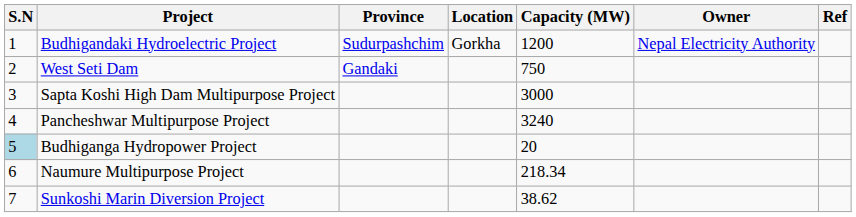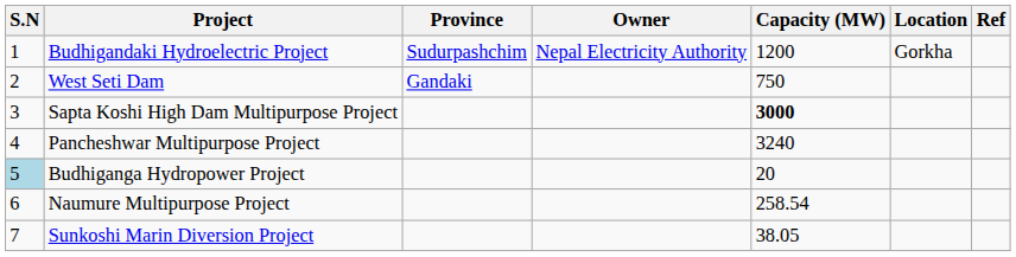 <table class="wikitable sortable">
 <tr>
 <th>S.N</th>
 <th>Project</th>
 <th>Province</th>
+<th>Owner</th>
+<th>Capacity (MW)</th>
 <th>Location</th>
-<th>Capacity (MW)</th>
-<th>Owner</th>
 <th>Ref</th>
 </tr>
 <tr>
 <td>1</td>
 <td><a href='#'>Budhigandaki Hydroelectric Project</a></td>
 <td><a href='#'>Sudurpashchim</a></td>
+<td><a href='#'>Nepal Electricity Authority</a></td>
+<td>1200</td>
 <td>Gorkha</td>
-<td>1200</td>
-<td><a href='#'>Nepal Electricity Authority</a></td>
 <td></td>
 </tr>
 <tr>
 <td>2</td>
 <td><a href='#'>West Seti Dam</a></td>
 <td><a href='#'>Gandaki</a></td>
 <td></td>
 <td>750</td>
 <td></td>
 <td></td>
 </tr>
 <tr>
 <td>3</td>
 <td>Sapta Koshi High Dam Multipurpose Project</td>
 <td></td>
 <td></td>
-<td>3000</td>
+<td><strong>3000</strong></td>
 <td></td>
 <td></td>
 </tr>
 <tr>
 <td>4</td>
 <td>Pancheshwar Multipurpose Project</td>
 <td></td>
 <td></td>
 <td>3240</td>
 <td></td>
 <td></td>
 </tr>
 <tr>
 <td style="background: lightblue;">5</td>
 <td>Budhiganga Hydropower Project</td>
 <td></td>
 <td></td>
 <td>20</td>
 <td></td>
 <td></td>
 </tr>
 <tr>
 <td>6</td>
 <td>Naumure Multipurpose Project</td>
 <td></td>
 <td></td>
-<td>218.34</td>
+<td>258.54</td>
 <td></td>
 <td></td>
 </tr>
 <tr>
 <td>7</td>
 <td><a href='#'>Sunkoshi Marin Diversion Project</a></td>
 <td></td>
 <td></td>
-<td>38.62</td>
+<td>38.05</td>
 <td></td>
 <td></td>
 </tr>
 </table>
